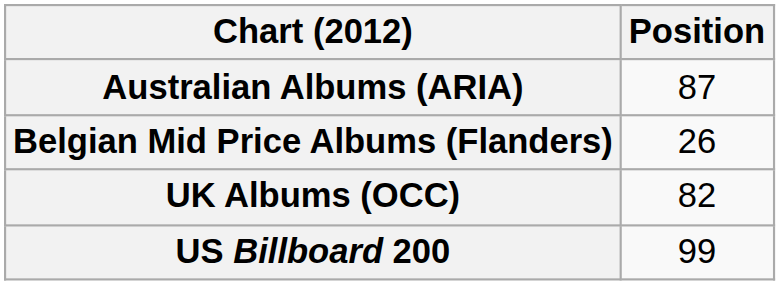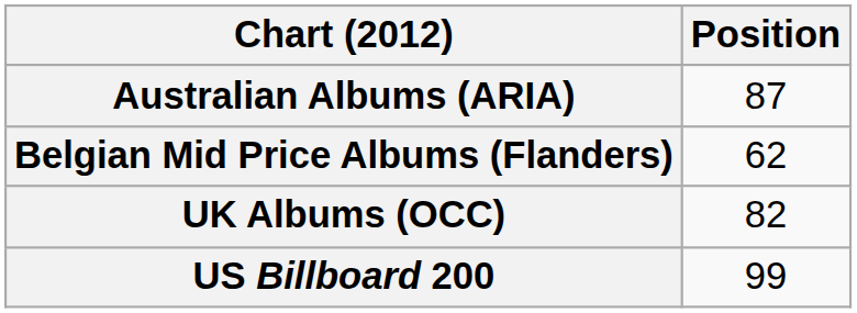 <table class="wikitable sortable plainrowheaders" style="text-align:center">
 <tr>
 <th scope="col">Chart (2012)</th>
 <th scope="col">Position</th>
 </tr>
 <tr>
 <th scope="row">Australian Albums (ARIA)</th>
 <td>87</td>
 </tr>
 <tr>
 <th scope="row">Belgian Mid Price Albums (Flanders)</th>
-<td>26</td>
+<td>62</td>
 </tr>
 <tr>
 <th scope="row">UK Albums (OCC)</th>
 <td>82</td>
 </tr>
 <tr>
 <th scope="row">US <em>Billboard</em> 200</th>
 <td>99</td>
 </tr>
 </table>
